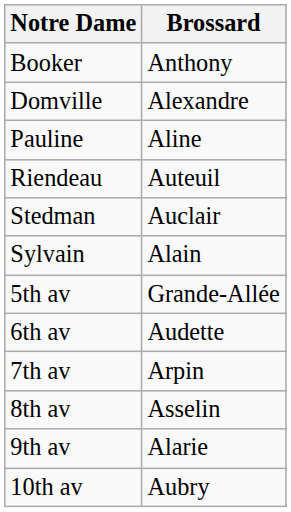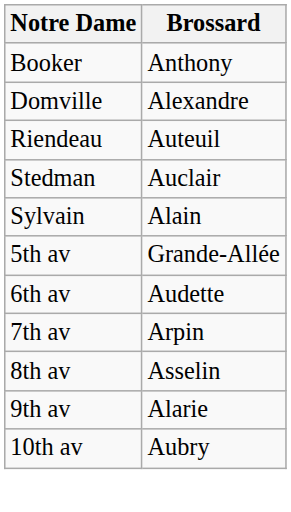 <table class=wikitable>
 <tr>
 <th>Notre Dame</th>
 <th>Brossard</th>
 </tr>
 <tr>
 <td>Booker</td>
 <td>Anthony</td>
 </tr>
 <tr>
 <td>Domville</td>
 <td>Alexandre</td>
-</tr>
-<tr>
-<td>Pauline</td>
-<td>Aline</td>
 </tr>
 <tr>
 <td>Riendeau</td>
 <td>Auteuil</td>
 </tr>
 <tr>
 <td>Stedman</td>
 <td>Auclair</td>
 </tr>
 <tr>
 <td>Sylvain</td>
 <td>Alain</td>
 </tr>
 <tr>
 <td>5th av</td>
 <td>Grande-Allée</td>
 </tr>
 <tr>
 <td>6th av</td>
 <td>Audette</td>
 </tr>
 <tr>
 <td>7th av</td>
 <td>Arpin</td>
 </tr>
 <tr>
 <td>8th av</td>
 <td>Asselin</td>
 </tr>
 <tr>
 <td>9th av</td>
 <td>Alarie</td>
 </tr>
 <tr>
 <td>10th av</td>
 <td>Aubry</td>
 </tr>
 </table>
